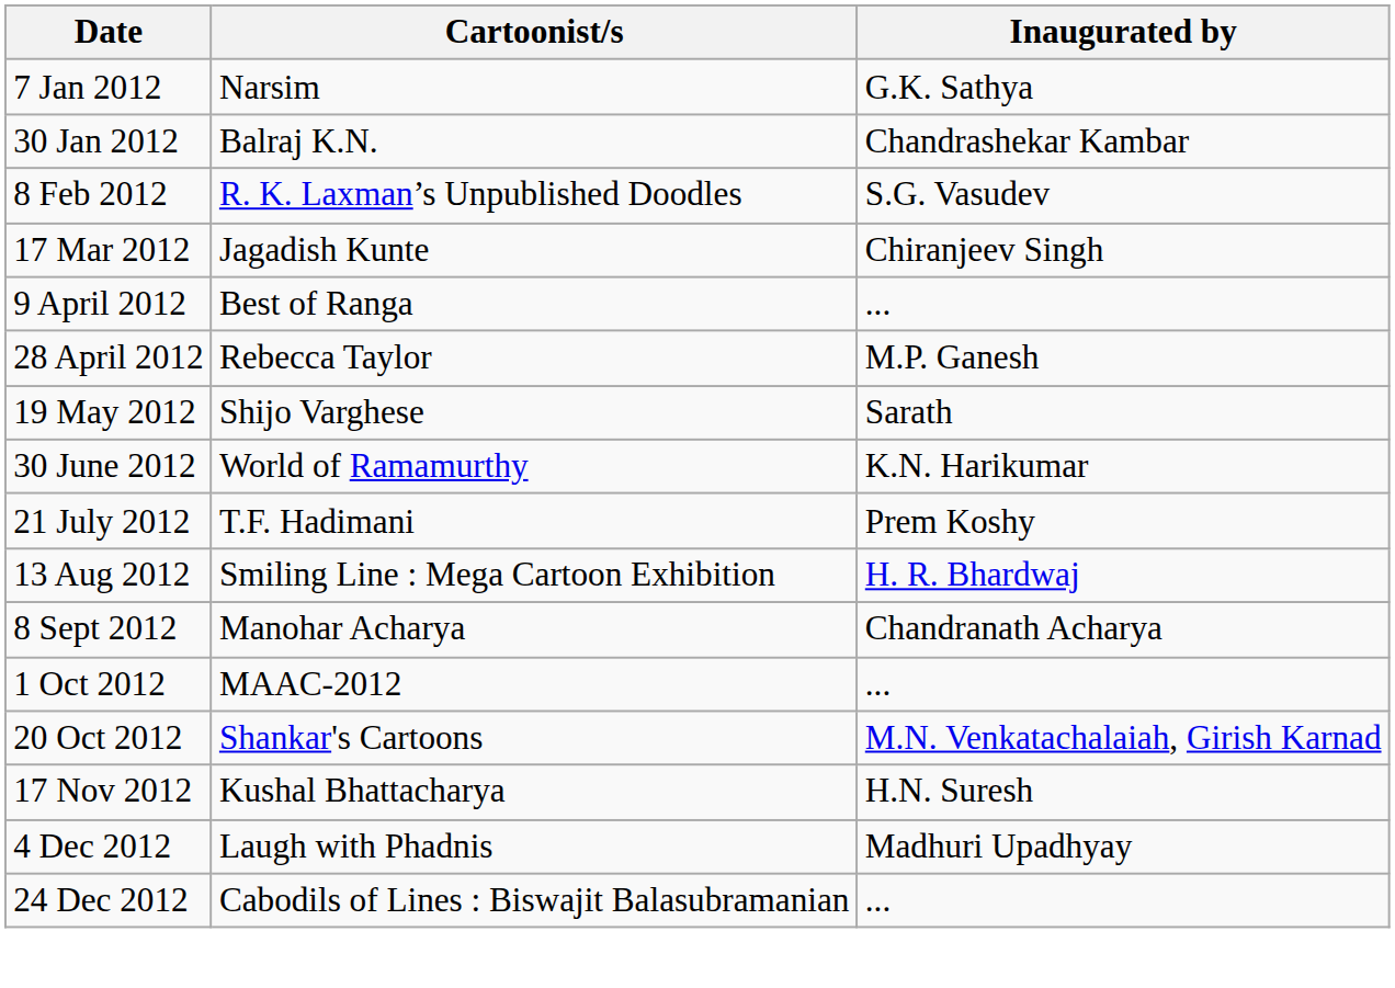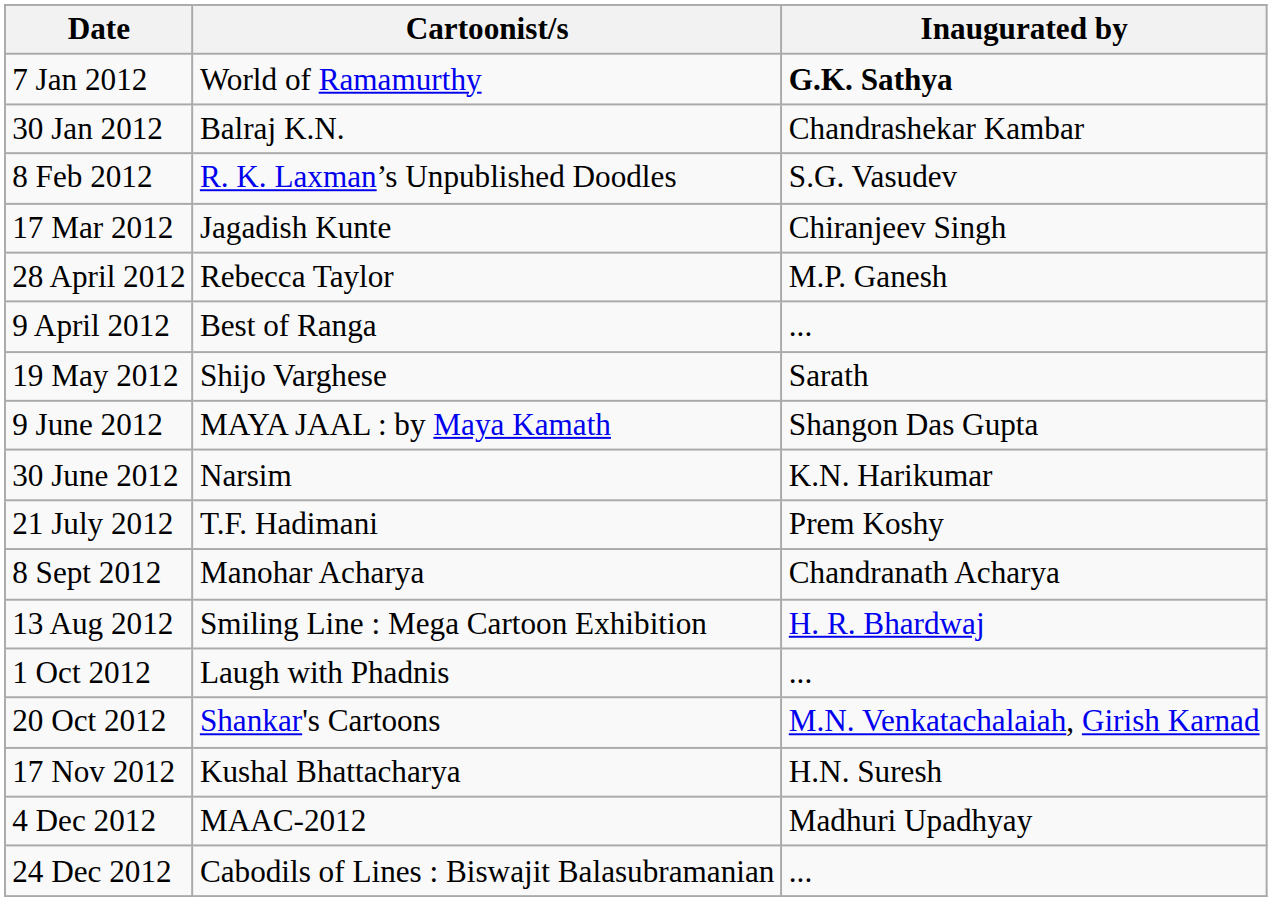 <table class="wikitable sortable">
 <tr>
 <th>Date</th>
 <th>Cartoonist/s</th>
 <th>Inaugurated by</th>
 </tr>
 <tr>
 <td>7 Jan 2012</td>
-<td>Narsim</td>
-<td>G.K. Sathya</td>
+<td>World of <a href='#'>Ramamurthy</a></td>
+<td><strong>G.K. Sathya</strong></td>
 </tr>
 <tr>
 <td>30 Jan 2012</td>
 <td>Balraj K.N.</td>
 <td>Chandrashekar Kambar</td>
 </tr>
 <tr>
 <td>8 Feb 2012</td>
 <td><a href='#'>R. K. Laxman</a>’s Unpublished Doodles</td>
 <td>S.G. Vasudev</td>
 </tr>
 <tr>
 <td>17 Mar 2012</td>
 <td>Jagadish Kunte</td>
 <td>Chiranjeev Singh</td>
 </tr>
 <tr>
+<td>28 April 2012</td>
+<td>Rebecca Taylor</td>
+<td>M.P. Ganesh</td>
+</tr>
+<tr>
 <td>9 April 2012</td>
 <td>Best of Ranga</td>
 <td>...</td>
-</tr>
-<tr>
-<td>28 April 2012</td>
-<td>Rebecca Taylor</td>
-<td>M.P. Ganesh</td>
 </tr>
 <tr>
 <td>19 May 2012</td>
 <td>Shijo Varghese</td>
 <td>Sarath</td>
 </tr>
 <tr>
+<td>9 June 2012</td>
+<td>MAYA JAAL : by <a href='#'>Maya Kamath</a></td>
+<td>Shangon Das Gupta</td>
+</tr>
+<tr>
 <td>30 June 2012</td>
-<td>World of <a href='#'>Ramamurthy</a></td>
+<td>Narsim</td>
 <td>K.N. Harikumar</td>
 </tr>
 <tr>
 <td>21 July 2012</td>
 <td>T.F. Hadimani</td>
 <td>Prem Koshy</td>
 </tr>
 <tr>
+<td>8 Sept 2012</td>
+<td>Manohar Acharya</td>
+<td>Chandranath Acharya</td>
+</tr>
+<tr>
 <td>13 Aug 2012</td>
 <td>Smiling Line : Mega Cartoon Exhibition</td>
 <td><a href='#'>H. R. Bhardwaj</a></td>
 </tr>
 <tr>
-<td>8 Sept 2012</td>
-<td>Manohar Acharya</td>
-<td>Chandranath Acharya</td>
-</tr>
-<tr>
 <td>1 Oct 2012</td>
-<td>MAAC-2012</td>
+<td>Laugh with Phadnis</td>
 <td>...</td>
 </tr>
 <tr>
 <td>20 Oct 2012</td>
 <td><a href='#'>Shankar</a>'s Cartoons</td>
 <td><a href='#'>M.N. Venkatachalaiah</a>, <a href='#'>Girish Karnad</a></td>
 </tr>
 <tr>
 <td>17 Nov 2012</td>
 <td>Kushal Bhattacharya</td>
 <td>H.N. Suresh</td>
 </tr>
 <tr>
 <td>4 Dec 2012</td>
-<td>Laugh with Phadnis</td>
+<td>MAAC-2012</td>
 <td>Madhuri Upadhyay</td>
 </tr>
 <tr>
 <td>24 Dec 2012</td>
 <td>Cabodils of Lines : Biswajit Balasubramanian</td>
 <td>...</td>
 </tr>
 </table>
